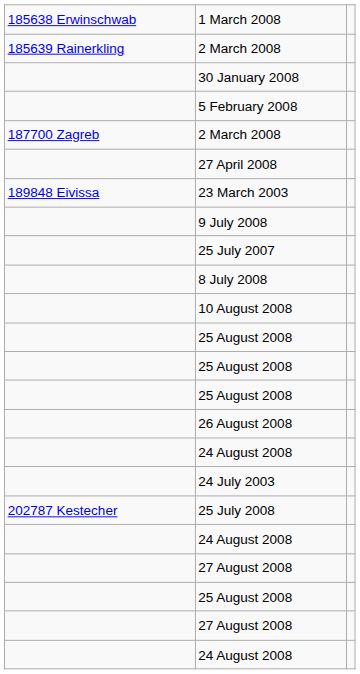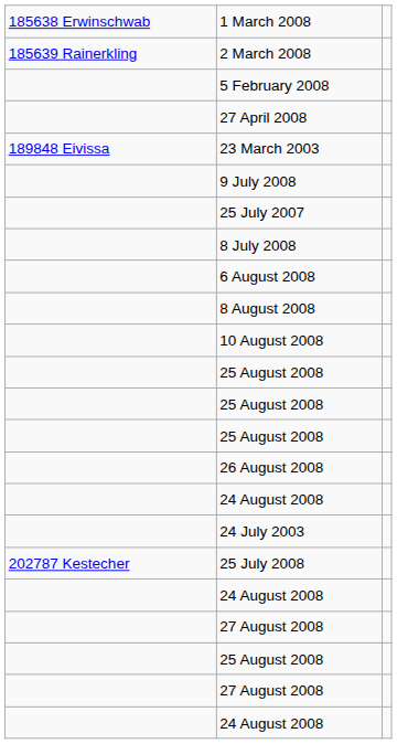 <table class="wikitable" style="font-size: 89%; float: left; width: 26em; margin-right: 1em; height: 700px">
 <tr>
 <td><a href='#'>185638 Erwinschwab</a></td>
 <td>1 March 2008</td>
 <td></td>
 </tr>
 <tr>
 <td><a href='#'>185639 Rainerkling</a></td>
 <td>2 March 2008</td>
 <td></td>
 </tr>
 <tr>
 <td></td>
-<td>30 January 2008</td>
-<td></td>
-</tr>
-<tr>
-<td></td>
 <td>5 February 2008</td>
-<td></td>
-</tr>
-<tr>
-<td><a href='#'>187700 Zagreb</a></td>
-<td>2 March 2008</td>
 <td></td>
 </tr>
 <tr>
 <td></td>
 <td>27 April 2008</td>
 <td></td>
 </tr>
 <tr>
 <td><a href='#'>189848 Eivissa</a></td>
 <td>23 March 2003</td>
 <td></td>
 </tr>
 <tr>
 <td></td>
 <td>9 July 2008</td>
 <td></td>
 </tr>
 <tr>
 <td></td>
 <td>25 July 2007</td>
 <td></td>
 </tr>
 <tr>
 <td></td>
 <td>8 July 2008</td>
+<td></td>
+</tr>
+<tr>
+<td></td>
+<td>6 August 2008</td>
+<td></td>
+</tr>
+<tr>
+<td></td>
+<td>8 August 2008</td>
 <td></td>
 </tr>
 <tr>
 <td></td>
 <td>10 August 2008</td>
 <td></td>
 </tr>
 <tr>
 <td></td>
 <td>25 August 2008</td>
 <td></td>
 </tr>
 <tr>
 <td></td>
 <td>25 August 2008</td>
 <td></td>
 </tr>
 <tr>
 <td></td>
 <td>25 August 2008</td>
 <td></td>
 </tr>
 <tr>
 <td></td>
 <td>26 August 2008</td>
 <td></td>
 </tr>
 <tr>
 <td></td>
 <td>24 August 2008</td>
 <td></td>
 </tr>
 <tr>
 <td></td>
 <td>24 July 2003</td>
 <td></td>
 </tr>
 <tr>
 <td><a href='#'>202787 Kestecher</a></td>
 <td>25 July 2008</td>
 <td></td>
 </tr>
 <tr>
 <td></td>
 <td>24 August 2008</td>
 <td></td>
 </tr>
 <tr>
 <td></td>
 <td>27 August 2008</td>
 <td></td>
 </tr>
 <tr>
 <td></td>
 <td>25 August 2008</td>
 <td></td>
 </tr>
 <tr>
 <td></td>
 <td>27 August 2008</td>
 <td></td>
 </tr>
 <tr>
 <td></td>
 <td>24 August 2008</td>
 <td></td>
 </tr>
 </table>
